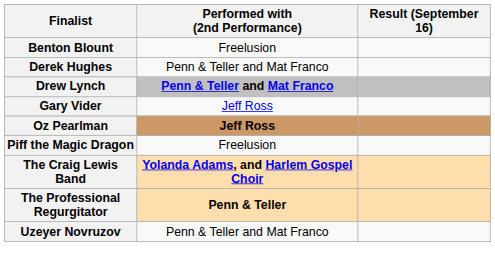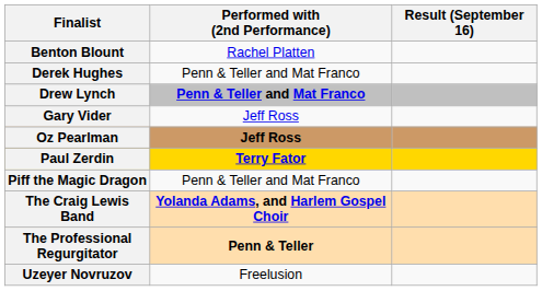 <table class="wikitable sortable plainrowheaders" style="text-align:center" width="50%;">
 <tr>
 <th class="unsortable" style="width:10em;">Finalist</th>
 <th class="unsortable" style="width:17em;">Performed with<br>(2nd Performance)</th>
 <th style="width:10em;">Result (September 16) </th>
 </tr>
 <tr>
 <th scope="row">Benton Blount</th>
-<td>Freelusion </td>
+<td><a href='#'>Rachel Platten</a></td>
 <td></td>
 </tr>
 <tr>
 <th scope="row">Derek Hughes</th>
 <td>Penn & Teller and Mat Franco </td>
 <td></td>
 </tr>
 <tr style="background:silver">
 <th scope="row"><strong>Drew Lynch</strong></th>
 <td><strong><a href='#'>Penn & Teller</a> and <a href='#'>Mat Franco</a></strong> </td>
 <td><strong></strong></td>
 </tr>
 <tr>
 <th scope="row">Gary Vider</th>
 <td><a href='#'>Jeff Ross</a> </td>
 <td></td>
 </tr>
 <tr style="background:#c96">
 <th scope="row"><strong>Oz Pearlman</strong></th>
 <td><strong>Jeff Ross</strong> </td>
 <td><strong></strong></td>
 </tr>
+<tr style="background:gold">
+<th scope="row"><strong>Paul Zerdin</strong></th>
+<td><strong><a href='#'>Terry Fator</a></strong></td>
+<td><strong></strong></td>
+</tr>
 <tr>
 <th scope="row">Piff the Magic Dragon</th>
-<td>Freelusion </td>
+<td>Penn & Teller and Mat Franco </td>
 <td></td>
 </tr>
 <tr style="background:NavajoWhite">
 <th scope="row"><strong>The Craig Lewis Band</strong></th>
 <td><strong><a href='#'>Yolanda Adams</a>, and <a href='#'>Harlem Gospel Choir</a></strong></td>
 <td><strong></strong></td>
 </tr>
 <tr style="background:NavajoWhite">
 <th scope="row"><strong>The Professional Regurgitator</strong></th>
 <td><strong>Penn & Teller</strong></td>
 <td><strong></strong></td>
 </tr>
 <tr>
 <th scope="row">Uzeyer Novruzov</th>
-<td>Penn & Teller and Mat Franco </td>
+<td>Freelusion </td>
 <td></td>
 </tr>
 </table>
